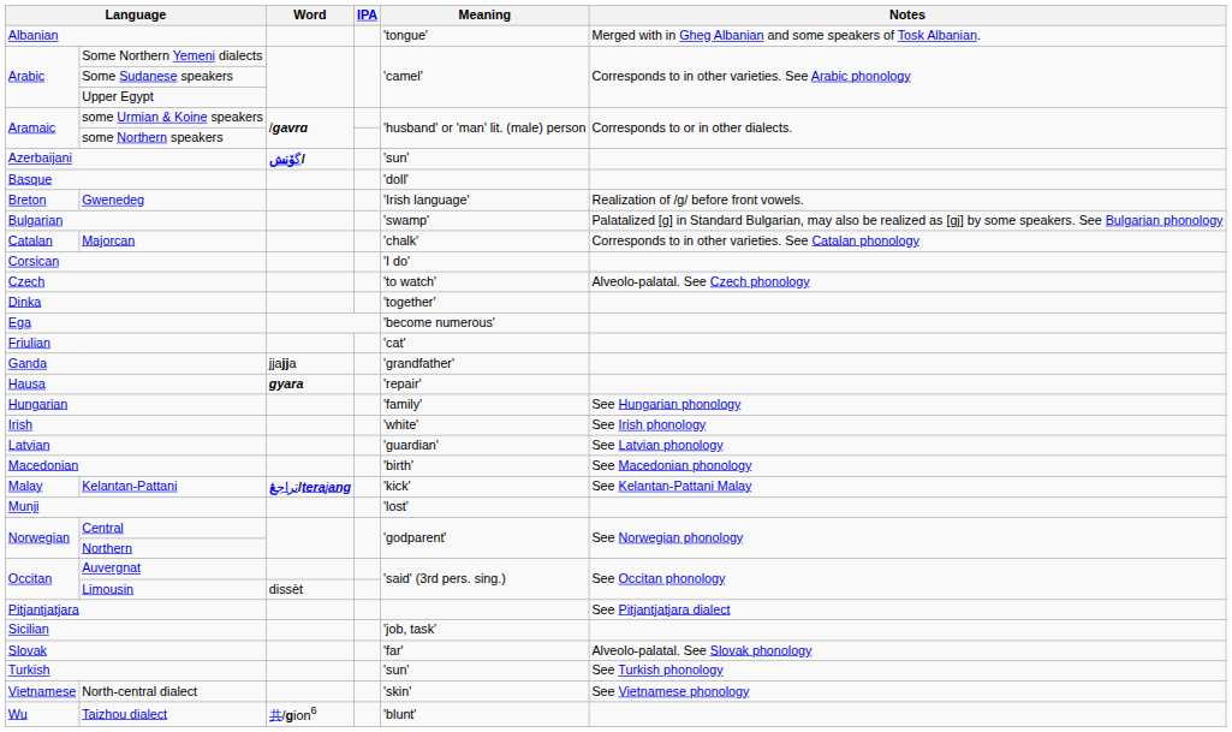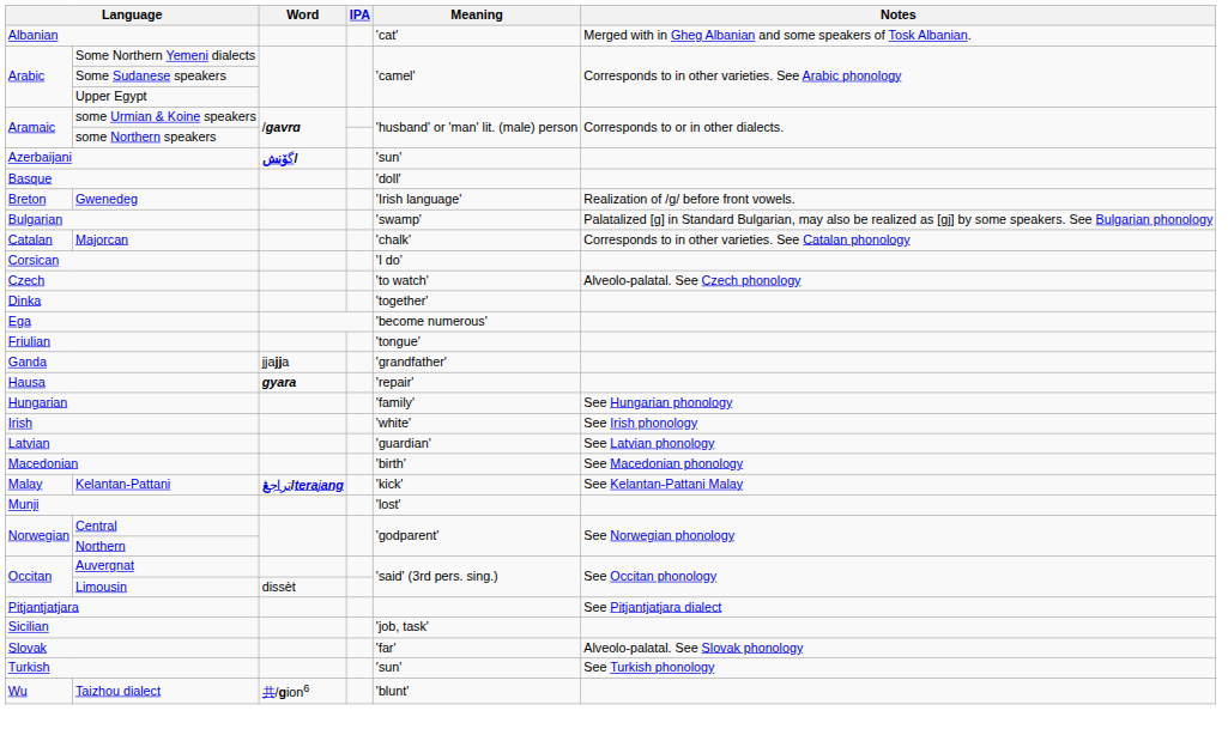 <table class="wikitable">
 <tr>
 <th colspan="2">Language</th>
 <th>Word</th>
 <th><a href='#'>IPA</a></th>
 <th>Meaning</th>
 <th>Notes</th>
 </tr>
 <tr>
 <td colspan="2"><a href='#'>Albanian</a></td>
 <td></td>
 <td></td>
-<td>'tongue'</td>
+<td>'cat'</td>
 <td>Merged with  in <a href='#'>Gheg Albanian</a> and some speakers of <a href='#'>Tosk Albanian</a>.</td>
 </tr>
 <tr>
 <td rowspan="3"><a href='#'>Arabic</a></td>
 <td>Some Northern <a href='#'>Yemeni</a> dialects</td>
 <td rowspan="3"></td>
 <td rowspan="3"></td>
 <td rowspan="3">'camel'</td>
 <td rowspan="3">Corresponds to  in other varieties. See <a href='#'>Arabic phonology</a></td>
 </tr>
 <tr>
 <td>Some <a href='#'>Sudanese</a> speakers</td>
 </tr>
 <tr>
 <td>Upper Egypt</td>
 </tr>
 <tr>
 <td rowspan="2"><a href='#'>Aramaic</a></td>
 <td>some <a href='#'>Urmian & Koine</a> speakers</td>
 <td rowspan="2">/<strong><em>g<strong>avrɑ<em></td>
 <td></td>
 <td rowspan="2">'husband' or 'man' lit. (male) person</td>
 <td rowspan="2">Corresponds to  or  in other dialects.</td>
 </tr>
 <tr>
 <td>some <a href='#'>Northern</a> speakers</td>
 <td></td>
 </tr>
 <tr>
 <td colspan="2"><a href='#'>Azerbaijani</a></td>
 <td><a href='#'></strong>گ<strong>ۆنش</a>/</td>
 <td></td>
 <td>'sun'</td>
 <td></td>
 </tr>
 <tr>
 <td colspan="2"><a href='#'>Basque</a></td>
 <td></td>
 <td></td>
 <td>'doll'</td>
 </tr>
 <tr>
 <td><a href='#'>Breton</a></td>
 <td><a href='#'>Gwenedeg</a></td>
 <td></td>
 <td></td>
 <td>'Irish language'</td>
 <td>Realization of /g/ before front vowels.</td>
 </tr>
 <tr>
 <td colspan="2"><a href='#'>Bulgarian</a></td>
 <td></td>
 <td></td>
 <td>'swamp'</td>
 <td>Palatalized [g] in Standard Bulgarian, may also be realized as [gj] by some speakers. See <a href='#'>Bulgarian phonology</a></td>
 </tr>
 <tr>
 <td><a href='#'>Catalan</a></td>
 <td><a href='#'>Majorcan</a></td>
 <td></td>
 <td></td>
 <td>'chalk'</td>
 <td>Corresponds to  in other varieties. See <a href='#'>Catalan phonology</a></td>
 </tr>
 <tr>
 <td colspan="2"><a href='#'>Corsican</a></td>
 <td></td>
 <td></td>
 <td>'I do'</td>
 <td></td>
 </tr>
 <tr>
 <td colspan="2"><a href='#'>Czech</a></td>
 <td></td>
 <td></td>
 <td>'to watch'</td>
 <td>Alveolo-palatal. See <a href='#'>Czech phonology</a></td>
 </tr>
 <tr>
 <td colspan="2"><a href='#'>Dinka</a></td>
 <td></td>
 <td></td>
 <td>'together'</td>
 <td></td>
 </tr>
 <tr>
 <td colspan="2"><a href='#'>Ega</a></td>
 <td colspan="2" style="text-align:center;"></td>
 <td>'become numerous'</td>
 <td></td>
 </tr>
 <tr>
 <td colspan="2"><a href='#'>Friulian</a></td>
 <td></td>
 <td></td>
-<td>'cat'</td>
+<td>'tongue'</td>
 <td></td>
 </tr>
 <tr>
 <td colspan="2"><a href='#'>Ganda</a></td>
 <td></em></strong>jj</strong>a<strong>jj</strong>a</em></td>
 <td></td>
 <td>'grandfather'</td>
 <td></td>
 </tr>
 <tr>
 <td colspan="2"><a href='#'>Hausa</a></td>
 <td><strong><em>gy<strong>ara</td>
 <td></td>
 <td>'repair'</td>
 <td></td>
 </tr>
 <tr>
 <td colspan="2"><a href='#'>Hungarian</a></td>
 <td></td>
 <td></td>
 <td>'family'</td>
 <td>See <a href='#'>Hungarian phonology</a></td>
 </tr>
 <tr>
 <td colspan="2"><a href='#'>Irish</a></td>
 <td></td>
 <td></td>
 <td>'white'</td>
 <td>See <a href='#'>Irish phonology</a></td>
 </tr>
 <tr>
 <td colspan="2"><a href='#'>Latvian</a></td>
 <td></td>
 <td></td>
 <td>'guardian'</td>
 <td>See <a href='#'>Latvian phonology</a></td>
 </tr>
 <tr>
 <td colspan="2"><a href='#'>Macedonian</a></td>
 <td></td>
 <td></td>
 <td>'birth'</td>
 <td>See <a href='#'>Macedonian phonology</a></td>
 </tr>
 <tr>
 <td><a href='#'>Malay</a></td>
 <td><a href='#'>Kelantan-Pattani</a></td>
 <td><a href='#'>ترا</strong>ج<strong>ڠ</a>/<a href='#'><em>tera</strong>j<strong>ang</em></a></td>
 <td></td>
 <td>'kick'</td>
 <td>See <a href='#'>Kelantan-Pattani Malay</a></td>
 </tr>
 <tr>
 <td colspan="2"><a href='#'>Munji</a></td>
 <td></td>
 <td></td>
 <td>'lost'</td>
 </tr>
 <tr>
 <td rowspan="2"><a href='#'>Norwegian</a></td>
 <td><a href='#'>Central</a></td>
 <td rowspan="2"></td>
 <td rowspan="2"></td>
 <td rowspan="2">'godparent'</td>
 <td rowspan="2">See <a href='#'>Norwegian phonology</a></td>
 </tr>
 <tr>
 <td><a href='#'>Northern</a></td>
 </tr>
 <tr>
 <td rowspan="2"><a href='#'>Occitan</a></td>
 <td><a href='#'>Auvergnat</a></td>
 <td></td>
 <td></td>
 <td rowspan="2">'said' (3rd pers. sing.)</td>
 <td rowspan="2">See <a href='#'>Occitan phonology</a></td>
 </tr>
 <tr>
 <td><a href='#'>Limousin</a></td>
 <td></em></strong>d</strong>issèt<em></td>
 <td></td>
 </tr>
 <tr>
 <td colspan="2"><a href='#'>Pitjantjatjara</a></td>
 <td></td>
 <td></td>
 <td></td>
 <td>See <a href='#'>Pitjantjatjara dialect</a></td>
 </tr>
 <tr>
 <td colspan="2"><a href='#'>Sicilian</a></td>
 <td></td>
 <td></td>
 <td>'job, task'</td>
 <td></td>
 </tr>
 <tr>
 <td colspan="2"><a href='#'>Slovak</a></td>
 <td></td>
 <td></td>
 <td>'far'</td>
 <td>Alveolo-palatal. See <a href='#'>Slovak phonology</a></td>
 </tr>
 <tr>
 <td colspan="2"><a href='#'>Turkish</a></td>
 <td></td>
 <td></td>
 <td>'sun'</td>
 <td>See <a href='#'>Turkish phonology</a></td>
 </tr>
 <tr>
-<td><a href='#'>Vietnamese</a></td>
-<td>North-central dialect</td>
-<td></td>
-<td></td>
-<td>'skin'</td>
-<td>See <a href='#'>Vietnamese phonology</a></td>
-</tr>
-<tr>
 <td><a href='#'>Wu</a></td>
 <td><a href='#'>Taizhou dialect</a></td>
 <td><a href='#'>共</a>/<strong>g</strong>ion<sup>6</sup></td>
 <td></td>
 <td>'blunt'</td>
 <td></td>
 </tr>
 </table>
